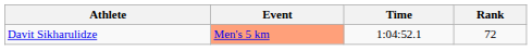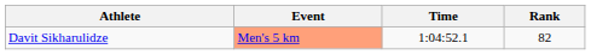 <table class="wikitable" style="text-align:center; font-size:90%; width:50%;">
 <tr>
 <th>Athlete</th>
 <th>Event</th>
 <th>Time</th>
 <th>Rank</th>
 </tr>
 <tr>
 <td align=left><a href='#'>Davit Sikharulidze</a></td>
 <td align=left style="background: lightsalmon;"><a href='#'>Men's 5 km</a></td>
 <td>1:04:52.1</td>
-<td>72</td>
+<td>82</td>
 </tr>
 </table>
